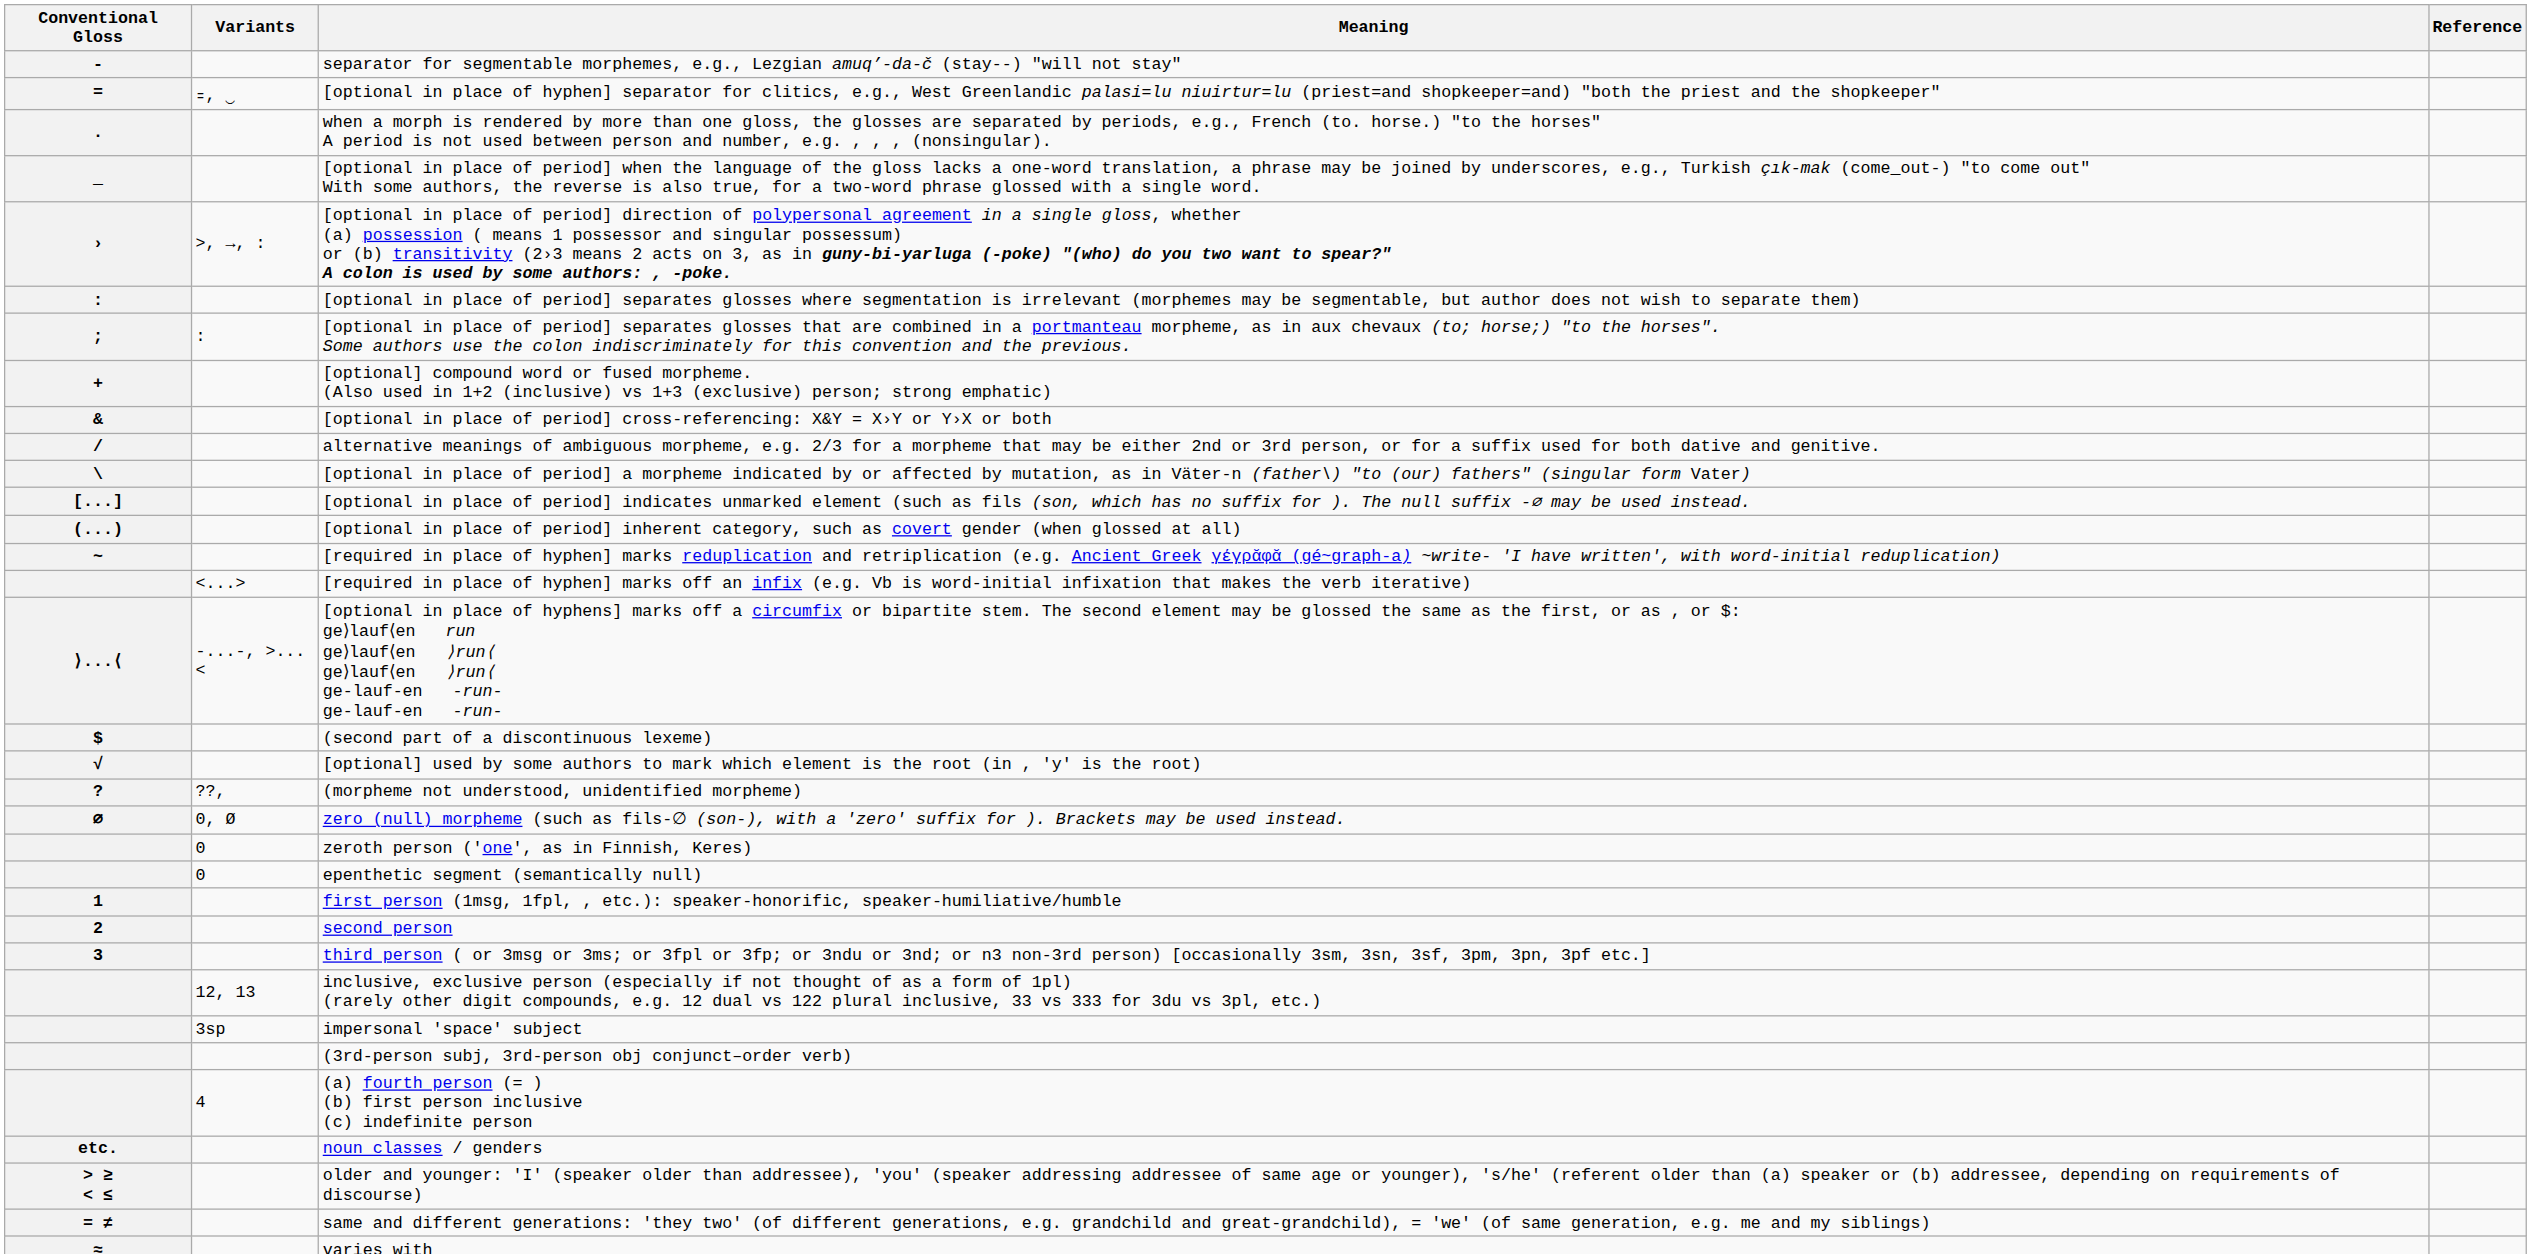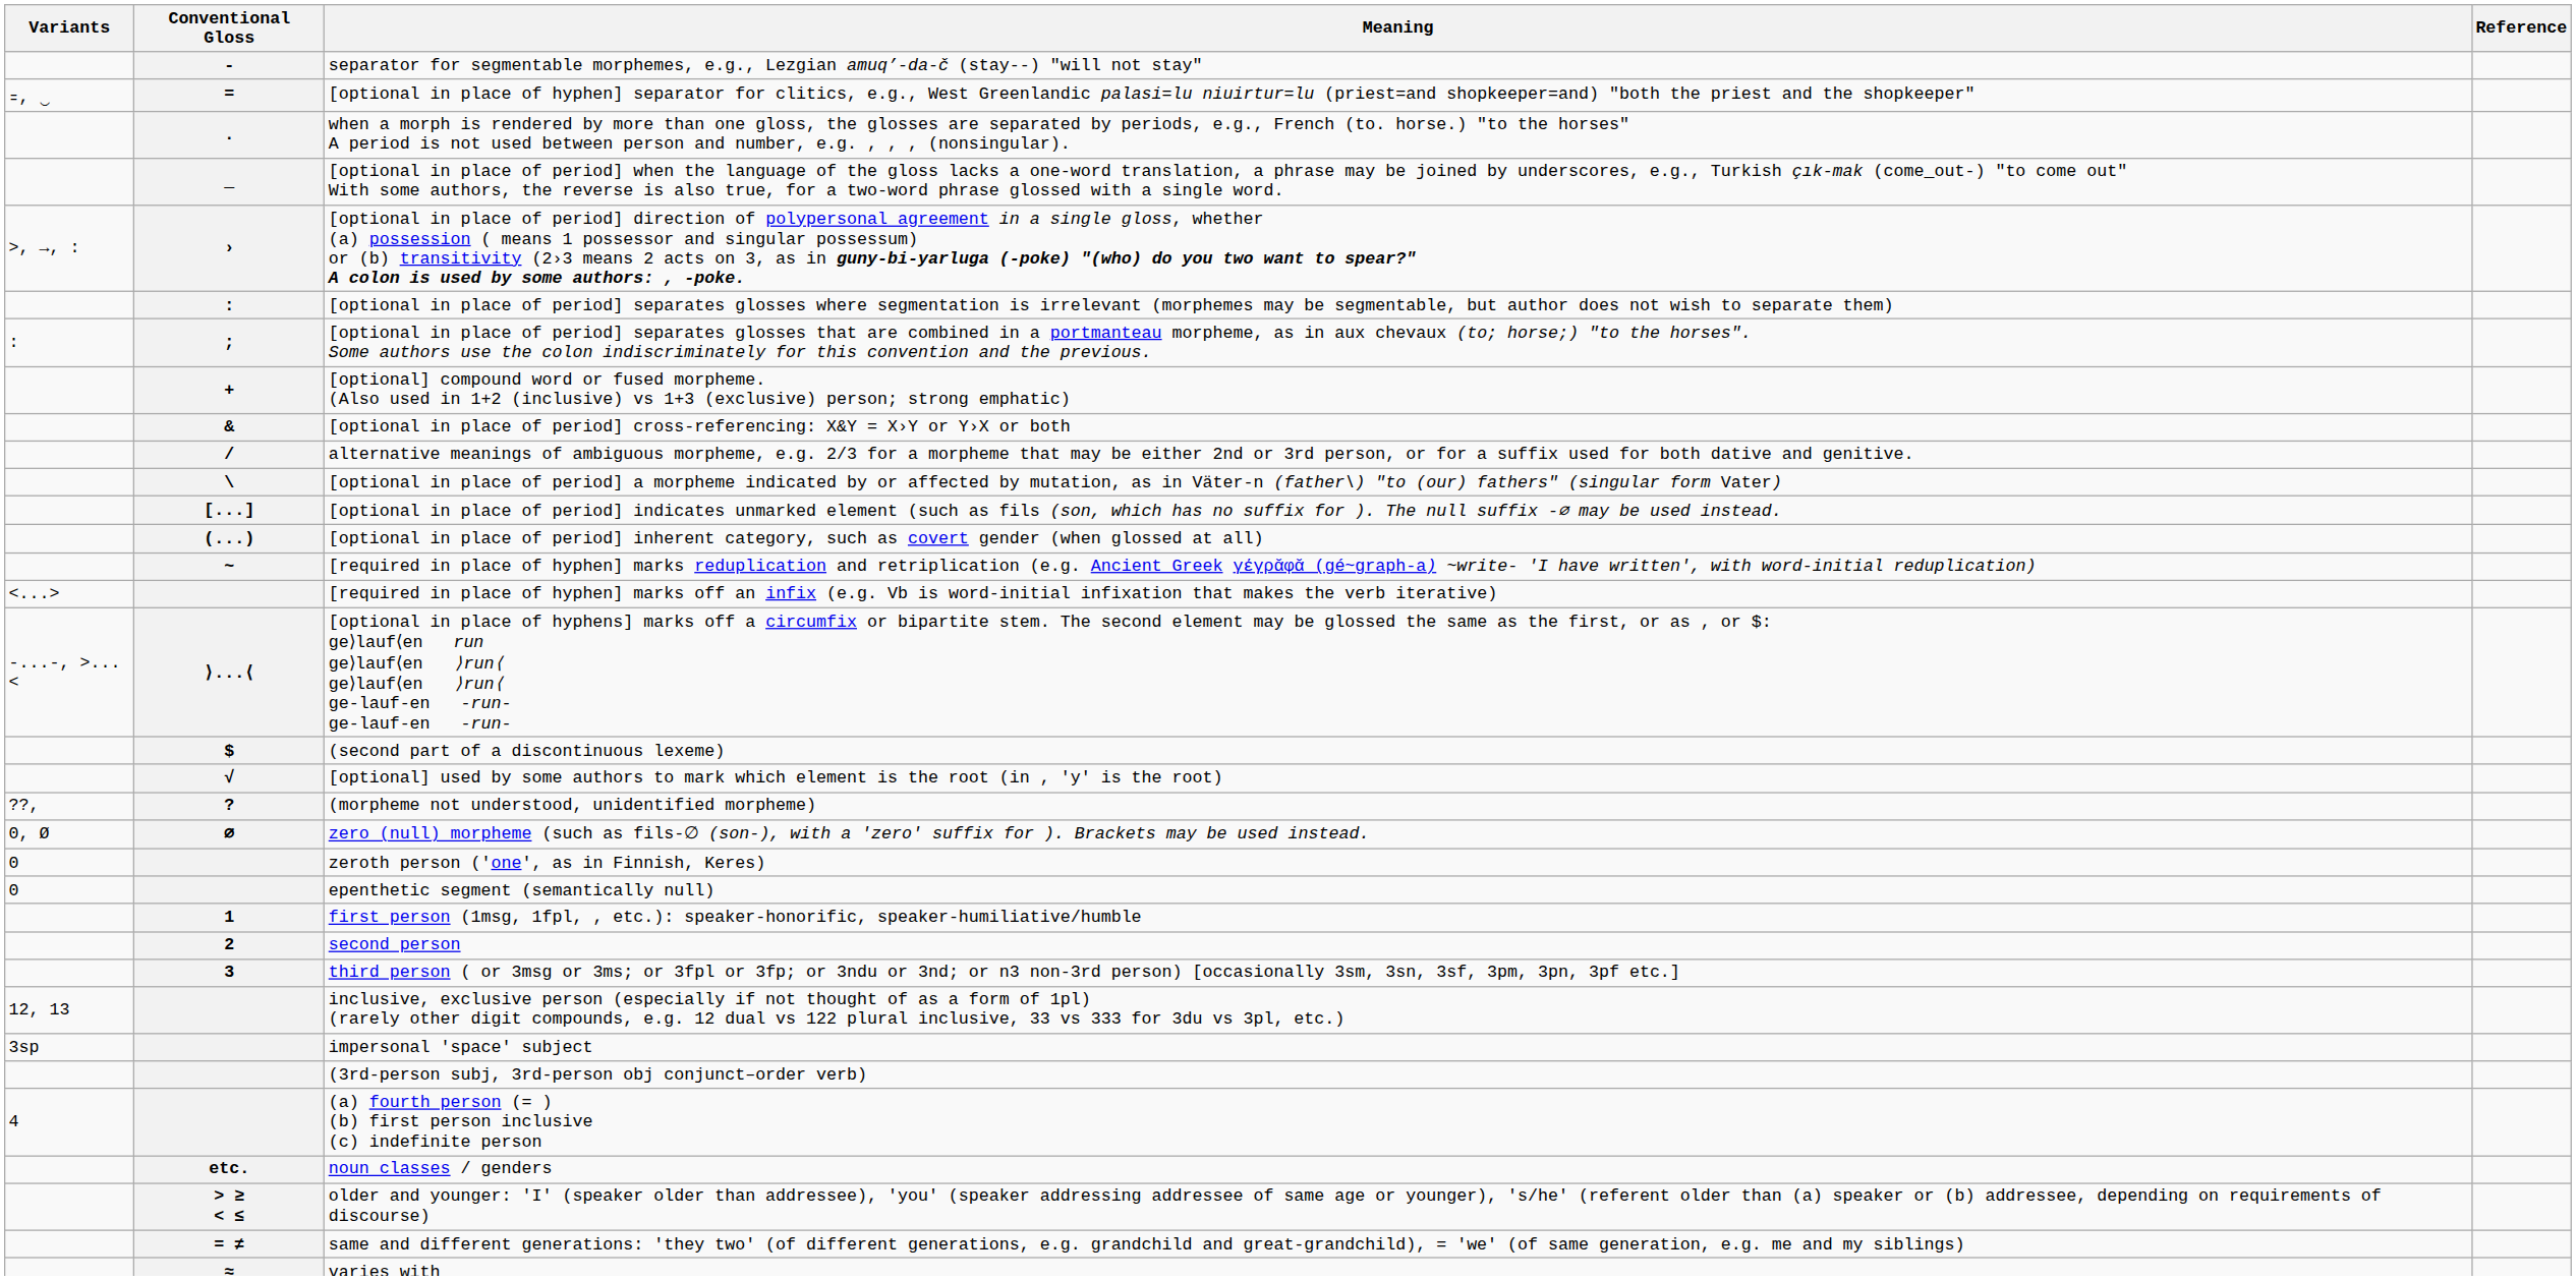 <table class="wikitable sortable sticky-header-multi">
 <tr>
+<th>Variants</th>
 <th>Conventional Gloss</th>
-<th>Variants</th>
 <th>Meaning</th>
 <th>Reference</th>
 </tr>
 <tr>
+<td></td>
 <th>-</th>
-<td></td>
 <td>separator for segmentable morphemes, e.g., Lezgian <em>amuq’-da-č</em> (stay--) "will not stay"</td>
 <td></td>
 </tr>
 <tr>
+<td>꞊, ‿</td>
 <th>=</th>
-<td>꞊, ‿</td>
 <td>[optional in place of hyphen] separator for clitics, e.g., West Greenlandic <em>palasi=lu niuirtur=lu</em> (priest=and shopkeeper=and) "both the priest and the shopkeeper"</td>
 <td></td>
 </tr>
 <tr>
+<td></td>
 <th>.</th>
-<td></td>
 <td>when a morph is rendered by more than one gloss, the glosses are separated by periods, e.g., French  (to. horse.) "to the horses" <br>A period is not used between person and number, e.g. , , ,  (nonsingular).</td>
 <td></td>
 </tr>
 <tr>
+<td></td>
 <th>_</th>
-<td></td>
 <td>[optional in place of period] when the language of the gloss lacks a one-word translation, a phrase may be joined by underscores, e.g., Turkish <em>çık-mak</em> (come_out-) "to come out"<br>With some authors, the reverse is also true, for a two-word phrase glossed with a single word.</td>
 <td></td>
 </tr>
 <tr>
+<td>>, →, :</td>
 <th>›</th>
-<td>>, →, :</td>
 <td>[optional in place of period] direction of <a href='#'>polypersonal agreement</a> <em>in a single gloss</em>, whether <br> (a) <a href='#'>possession</a> ( means 1 possessor and singular possessum)<br>or (b) <a href='#'>transitivity</a> (2›3 means 2 acts on 3, as in <strong><em>guny<strong>-bi-yarluga<em> (-poke) "(who) do you two want to spear?"<br>A colon is used by some authors: , -poke.</td>
 <td></td>
 </tr>
 <tr>
+<td></td>
 <th>:</th>
-<td></td>
 <td>[optional in place of period] separates glosses where segmentation is irrelevant (morphemes may be segmentable, but author does not wish to separate them)</td>
 <td></td>
 </tr>
 <tr>
+<td>:</td>
 <th>;</th>
-<td>:</td>
 <td>[optional in place of period] separates glosses that are combined in a <a href='#'>portmanteau</a> morpheme, as in </em>aux chevaux<em> (to; horse;) "to the horses".<br>Some authors use the colon indiscriminately for this convention and the previous.</td>
 <td></td>
 </tr>
 <tr>
+<td></td>
 <th>+</th>
-<td></td>
 <td>[optional] compound word or fused morpheme.<br>(Also used in 1+2 (inclusive) vs 1+3 (exclusive) person;  strong emphatic)</td>
 <td></td>
 </tr>
 <tr>
+<td></td>
 <th>&</th>
-<td></td>
 <td>[optional in place of period] cross-referencing: X&Y = X›Y or Y›X or both</td>
 <td></td>
 </tr>
 <tr>
+<td></td>
 <th>/</th>
-<td></td>
 <td>alternative meanings of ambiguous morpheme, e.g. 2/3 for a morpheme that may be either 2nd or 3rd person, or  for a suffix used for both dative and genitive.</td>
 <td></td>
 </tr>
 <tr>
+<td></td>
 <th>\</th>
-<td></td>
 <td>[optional in place of period] a morpheme indicated by or affected by mutation, as in </em>Väter-n<em> (father\) "to (our) fathers" (singular form </em>Vater<em>)</td>
 <td></td>
 </tr>
 <tr>
+<td></td>
 <th>[...]</th>
-<td></td>
 <td>[optional in place of period] indicates unmarked element (such as </em>fils<em> (son, which has no suffix for ). The null suffix -∅ may be used instead.</td>
 <td></td>
 </tr>
 <tr>
+<td></td>
 <th>(...)</th>
-<td></td>
 <td>[optional in place of period] inherent category, such as <a href='#'>covert</a> gender (when glossed at all)</td>
 <td></td>
 </tr>
 <tr>
+<td></td>
 <th>~</th>
-<td></td>
 <td>[required in place of hyphen] marks <a href='#'>reduplication</a> and retriplication (e.g. <a href='#'>Ancient Greek</a> <a href='#'>γέγρᾰφᾰ (</em>gé~graph-a<em>)</a> ~write- 'I have written', with word-initial reduplication)</td>
 <td></td>
 </tr>
 <tr>
+<td><...></td>
 <th></th>
-<td><...></td>
 <td>[required in place of hyphen] marks off an <a href='#'>infix</a> (e.g. Vb is word-initial infixation that makes the verb iterative)</td>
 <td></td>
 </tr>
 <tr>
+<td>-...-, >...<</td>
 <th>⟩...⟨</th>
-<td>-...-, >...<</td>
 <td>[optional in place of hyphens] marks off a <a href='#'>circumfix</a> or bipartite stem. The second element may be glossed the same as the first, or as ,  or $: <br></em>ge⟩lauf⟨en<em>   run <br></em>ge⟩lauf⟨en<em>   ⟩run⟨ <br></em>ge⟩lauf⟨en<em>   ⟩run⟨ <br></em>ge-lauf-en<em>   -run- <br></em>ge-lauf-en<em>   -run-</td>
 <td></td>
 </tr>
 <tr>
+<td></td>
 <th>$</th>
-<td></td>
 <td>(second part of a discontinuous lexeme)</td>
 <td></td>
 </tr>
 <tr>
+<td></td>
 <th>√</th>
-<td></td>
 <td>[optional] used by some authors to mark which element is the root (in , 'y' is the root)</td>
 <td></td>
 </tr>
 <tr>
+<td>??, </td>
 <th>?</th>
-<td>??, </td>
 <td>(morpheme not understood, unidentified morpheme)</td>
 <td></td>
 </tr>
 <tr>
+<td>0, Ø</td>
 <th>∅</th>
-<td>0, Ø</td>
 <td><a href='#'>zero (null) morpheme</a> (such as </em>fils-∅<em> (son-), with a 'zero' suffix for ). Brackets may be used instead.</td>
 <td></td>
 </tr>
 <tr>
+<td>0</td>
 <th></th>
-<td>0</td>
 <td>zeroth person ('<a href='#'>one</a>', as in Finnish, Keres)</td>
 <td></td>
 </tr>
 <tr>
+<td>0</td>
 <th></th>
-<td>0</td>
 <td>epenthetic segment (semantically null)</td>
 <td></td>
 </tr>
 <tr>
+<td></td>
 <th>1</th>
-<td></td>
 <td><a href='#'>first person</a> (1msg, 1fpl, ,  etc.):  speaker-honorific,  speaker-humiliative/humble</td>
 <td></td>
 </tr>
 <tr>
+<td></td>
 <th>2</th>
-<td></td>
 <td><a href='#'>second person</a></td>
 <td></td>
 </tr>
 <tr>
+<td></td>
 <th>3</th>
-<td></td>
 <td><a href='#'>third person</a> ( or 3msg or 3ms;  or 3fpl or 3fp;  or 3ndu or 3nd;  or n3 non-3rd person) [occasionally 3sm, 3sn, 3sf, 3pm, 3pn, 3pf etc.]</td>
 <td></td>
 </tr>
 <tr>
+<td>12, 13</td>
 <th></th>
-<td>12, 13</td>
 <td>inclusive, exclusive person (especially if not thought of as a form of 1pl)<br>(rarely other digit compounds, e.g. 12 dual vs 122 plural inclusive, 33 vs 333 for 3du vs 3pl, etc.)</td>
 <td></td>
 </tr>
 <tr>
+<td>3sp</td>
 <th></th>
-<td>3sp</td>
 <td>impersonal 'space' subject</td>
 <td></td>
 </tr>
 <tr>
+<td></td>
 <th></th>
-<td></td>
 <td>(3rd-person subj, 3rd-person obj conjunct–order verb)</td>
 <td></td>
 </tr>
 <tr>
+<td>4</td>
 <th></th>
-<td>4</td>
 <td>(a) <a href='#'>fourth person</a> (= ) <br>(b) first person inclusive <br>(c) indefinite person</td>
 <td></td>
 </tr>
 <tr>
+<td></td>
 <th> </em>etc.<em></th>
-<td></td>
 <td><a href='#'>noun classes</a> / genders</td>
 <td></td>
 </tr>
 <tr>
+<td></td>
 <th>> ≥ <br>< ≤</th>
-<td></td>
 <td>older and younger:  'I' (speaker older than addressee),  'you' (speaker addressing addressee of same age or younger),  's/he' (referent older than (a) speaker or (b) addressee, depending on requirements of discourse)</td>
 <td></td>
 </tr>
 <tr>
+<td></td>
 <th>= ≠</th>
-<td></td>
 <td>same and different generations:  'they two' (of different generations, e.g. grandchild and great-grandchild), = 'we' (of same generation, e.g. me and my siblings)</td>
 <td></td>
 </tr>
 <tr>
+<td></td>
 <th>≈</th>
-<td></td>
 <td>varies with</td>
 <td></td>
 </tr>
 </table>
